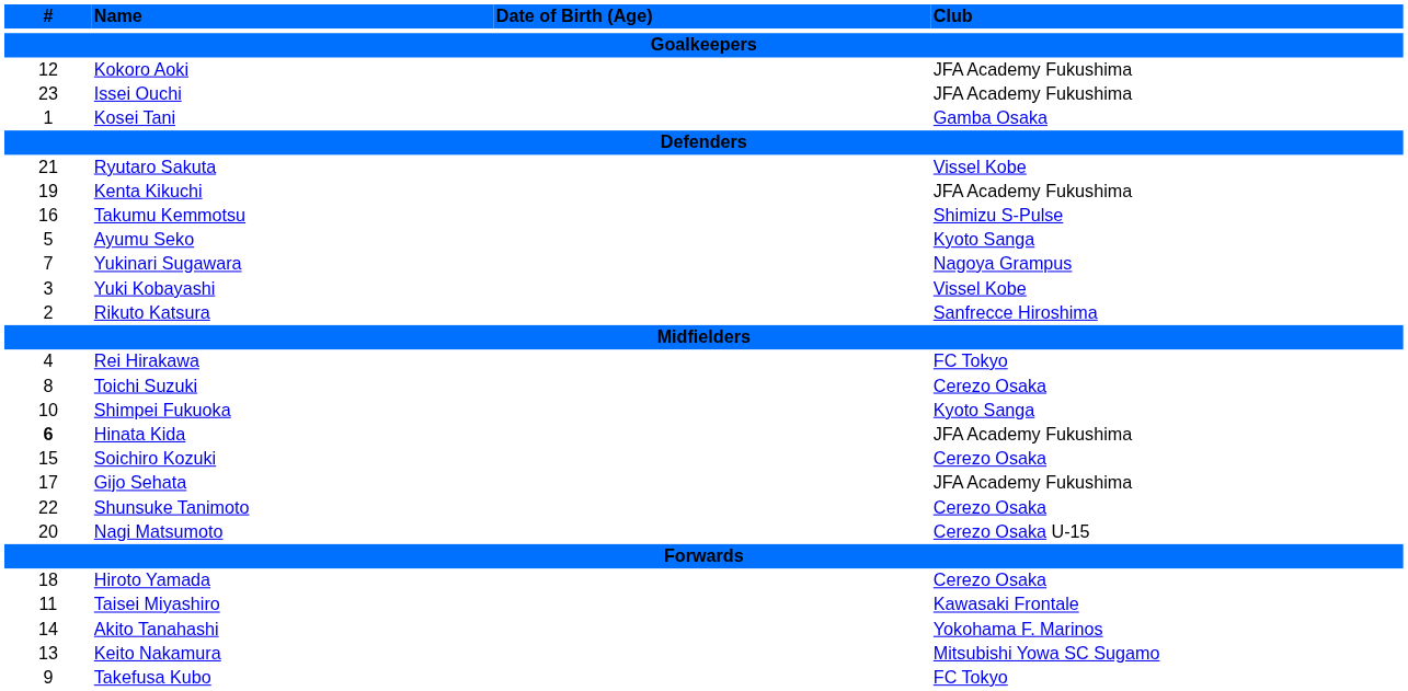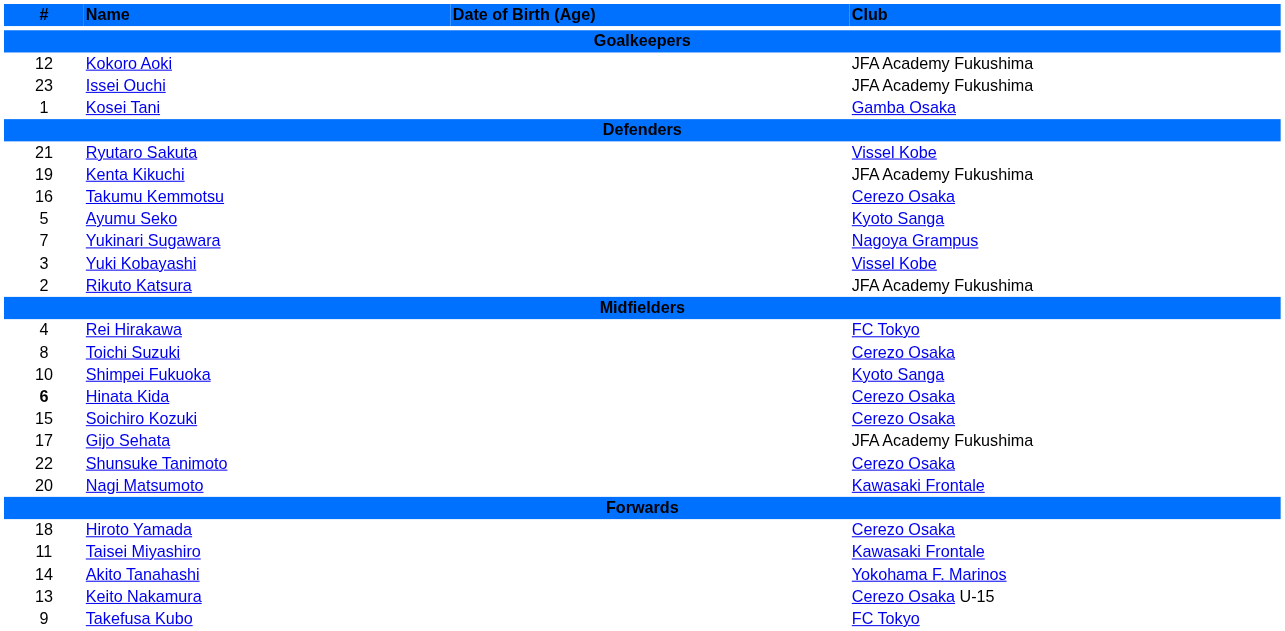 <table border=0 cellpadding=2 cellspacing=0 style="text-align:center; font-size:100%;" width=100%>
 <tr bgcolor=#0070FF>
 <th width=5%><span>#</span></th>
 <th width=23% align=left><span>Name</span></th>
 <th width=25% align=left><span>Date of Birth (Age)</span></th>
 <th width=27% align=left><span>Club</span></th>
 </tr>
 <tr>
 <th colspan=6 bgcolor=#FFFFFF></th>
 </tr>
 <tr>
 <th colspan=6 bgcolor=#0070FF><span>Goalkeepers</span></th>
 </tr>
 <tr>
 <td>12</td>
 <td align=left><a href='#'>Kokoro Aoki</a></td>
 <td align=left></td>
 <td align=left> JFA Academy Fukushima</td>
 </tr>
 <tr>
 <td>23</td>
 <td align=left><a href='#'>Issei Ouchi</a></td>
 <td align=left></td>
 <td align=left> JFA Academy Fukushima</td>
 </tr>
 <tr>
 <td>1</td>
 <td align=left><a href='#'>Kosei Tani</a></td>
 <td align=left></td>
 <td align=left> <a href='#'>Gamba Osaka</a></td>
 </tr>
 <tr>
 <th colspan=6 bgcolor=#0070FF><span>Defenders</span></th>
 </tr>
 <tr>
 <td>21</td>
 <td align=left><a href='#'>Ryutaro Sakuta</a></td>
 <td align=left></td>
 <td align=left> <a href='#'>Vissel Kobe</a></td>
 </tr>
 <tr>
 <td>19</td>
 <td align=left><a href='#'>Kenta Kikuchi</a></td>
 <td align=left></td>
 <td align=left> JFA Academy Fukushima</td>
 </tr>
 <tr>
 <td>16</td>
 <td align=left><a href='#'>Takumu Kemmotsu</a></td>
 <td align=left></td>
-<td align=left> <a href='#'>Shimizu S-Pulse</a></td>
+<td align=left> <a href='#'>Cerezo Osaka</a></td>
 </tr>
 <tr>
 <td>5</td>
 <td align=left><a href='#'>Ayumu Seko</a></td>
 <td align=left></td>
 <td align=left> <a href='#'>Kyoto Sanga</a></td>
 </tr>
 <tr>
 <td>7</td>
 <td align=left><a href='#'>Yukinari Sugawara</a></td>
 <td align=left></td>
 <td align=left> <a href='#'>Nagoya Grampus</a></td>
 </tr>
 <tr>
 <td>3</td>
 <td align=left><a href='#'>Yuki Kobayashi</a></td>
 <td align=left></td>
 <td align=left> <a href='#'>Vissel Kobe</a></td>
 </tr>
 <tr>
 <td>2</td>
 <td align=left><a href='#'>Rikuto Katsura</a></td>
 <td align=left></td>
-<td align=left> <a href='#'>Sanfrecce Hiroshima</a></td>
+<td align=left> JFA Academy Fukushima</td>
 </tr>
 <tr>
 <th colspan=6 bgcolor=#0070FF><span>Midfielders</span></th>
 </tr>
 <tr>
 <td>4</td>
 <td align=left><a href='#'>Rei Hirakawa</a></td>
 <td align=left></td>
 <td align=left> <a href='#'>FC Tokyo</a></td>
 </tr>
 <tr>
 <td>8</td>
 <td align=left><a href='#'>Toichi Suzuki</a></td>
 <td align=left></td>
 <td align=left> <a href='#'>Cerezo Osaka</a></td>
 </tr>
 <tr>
 <td>10</td>
 <td align=left><a href='#'>Shimpei Fukuoka</a></td>
 <td align=left></td>
 <td align=left> <a href='#'>Kyoto Sanga</a></td>
 </tr>
 <tr>
 <td><strong>6</strong></td>
 <td align=left><a href='#'>Hinata Kida</a></td>
 <td align=left></td>
-<td align=left> JFA Academy Fukushima</td>
+<td align=left> <a href='#'>Cerezo Osaka</a></td>
 </tr>
 <tr>
 <td>15</td>
 <td align=left><a href='#'>Soichiro Kozuki</a></td>
 <td align=left></td>
 <td align=left> <a href='#'>Cerezo Osaka</a></td>
 </tr>
 <tr>
 <td>17</td>
 <td align=left><a href='#'>Gijo Sehata</a></td>
 <td align=left></td>
 <td align=left> JFA Academy Fukushima</td>
 </tr>
 <tr>
 <td>22</td>
 <td align=left><a href='#'>Shunsuke Tanimoto</a></td>
 <td align=left></td>
 <td align=left> <a href='#'>Cerezo Osaka</a></td>
 </tr>
 <tr>
 <td>20</td>
 <td align=left><a href='#'>Nagi Matsumoto</a></td>
 <td align=left></td>
-<td align=left> <a href='#'>Cerezo Osaka</a> U-15</td>
+<td align=left> <a href='#'>Kawasaki Frontale</a></td>
 </tr>
 <tr>
 <th colspan=6 bgcolor=#0070FF><span>Forwards</span></th>
 </tr>
 <tr>
 <td>18</td>
 <td align=left><a href='#'>Hiroto Yamada</a></td>
 <td align=left></td>
 <td align=left> <a href='#'>Cerezo Osaka</a></td>
 </tr>
 <tr>
 <td>11</td>
 <td align=left><a href='#'>Taisei Miyashiro</a></td>
 <td align=left></td>
 <td align=left> <a href='#'>Kawasaki Frontale</a></td>
 </tr>
 <tr>
 <td>14</td>
 <td align=left><a href='#'>Akito Tanahashi</a></td>
 <td align=left></td>
 <td align=left> <a href='#'>Yokohama F. Marinos</a></td>
 </tr>
 <tr>
 <td>13</td>
 <td align=left><a href='#'>Keito Nakamura</a></td>
 <td align=left></td>
-<td align=left> <a href='#'>Mitsubishi Yowa SC Sugamo</a></td>
+<td align=left> <a href='#'>Cerezo Osaka</a> U-15</td>
 </tr>
 <tr>
 <td>9</td>
 <td align=left><a href='#'>Takefusa Kubo</a></td>
 <td align=left></td>
 <td align=left> <a href='#'>FC Tokyo</a></td>
 </tr>
 </table>
